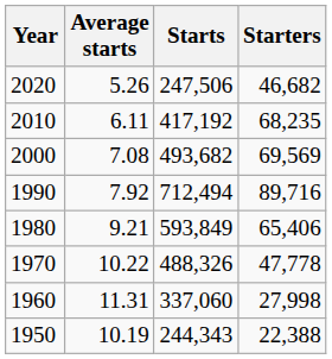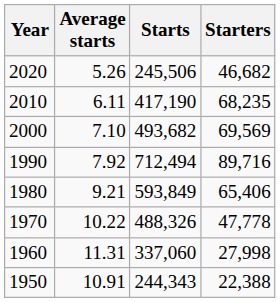 <table class="wikitable">
 <tr>
 <th style="width:35px;">Year</th>
 <th style="width:40px;">Average starts</th>
 <th style="width:50px;">Starts</th>
 <th style="width:50px;">Starters</th>
 </tr>
 <tr>
 <td>2020</td>
 <td align="right">5.26</td>
-<td align="right">247,506</td>
+<td align="right">245,506</td>
 <td align="right">46,682</td>
 </tr>
 <tr>
 <td>2010</td>
 <td align="right">6.11</td>
-<td align="right">417,192</td>
+<td align="right">417,190</td>
 <td align="right">68,235</td>
 </tr>
 <tr>
 <td>2000</td>
-<td align="right">7.08</td>
+<td align="right">7.10</td>
 <td align="right">493,682</td>
 <td align="right">69,569</td>
 </tr>
 <tr>
 <td>1990</td>
 <td align="right">7.92</td>
 <td align="right">712,494</td>
 <td align="right">89,716</td>
 </tr>
 <tr>
 <td>1980</td>
 <td align="right">9.21</td>
 <td align="right">593,849</td>
 <td align="right">65,406</td>
 </tr>
 <tr>
 <td>1970</td>
 <td align="right">10.22</td>
 <td align="right">488,326</td>
 <td align="right">47,778</td>
 </tr>
 <tr>
 <td>1960</td>
 <td align="right">11.31</td>
 <td align="right">337,060</td>
 <td align="right">27,998</td>
 </tr>
 <tr>
 <td>1950</td>
-<td align="right">10.19</td>
+<td align="right">10.91</td>
 <td align="right">244,343</td>
 <td align="right">22,388</td>
 </tr>
 </table>
